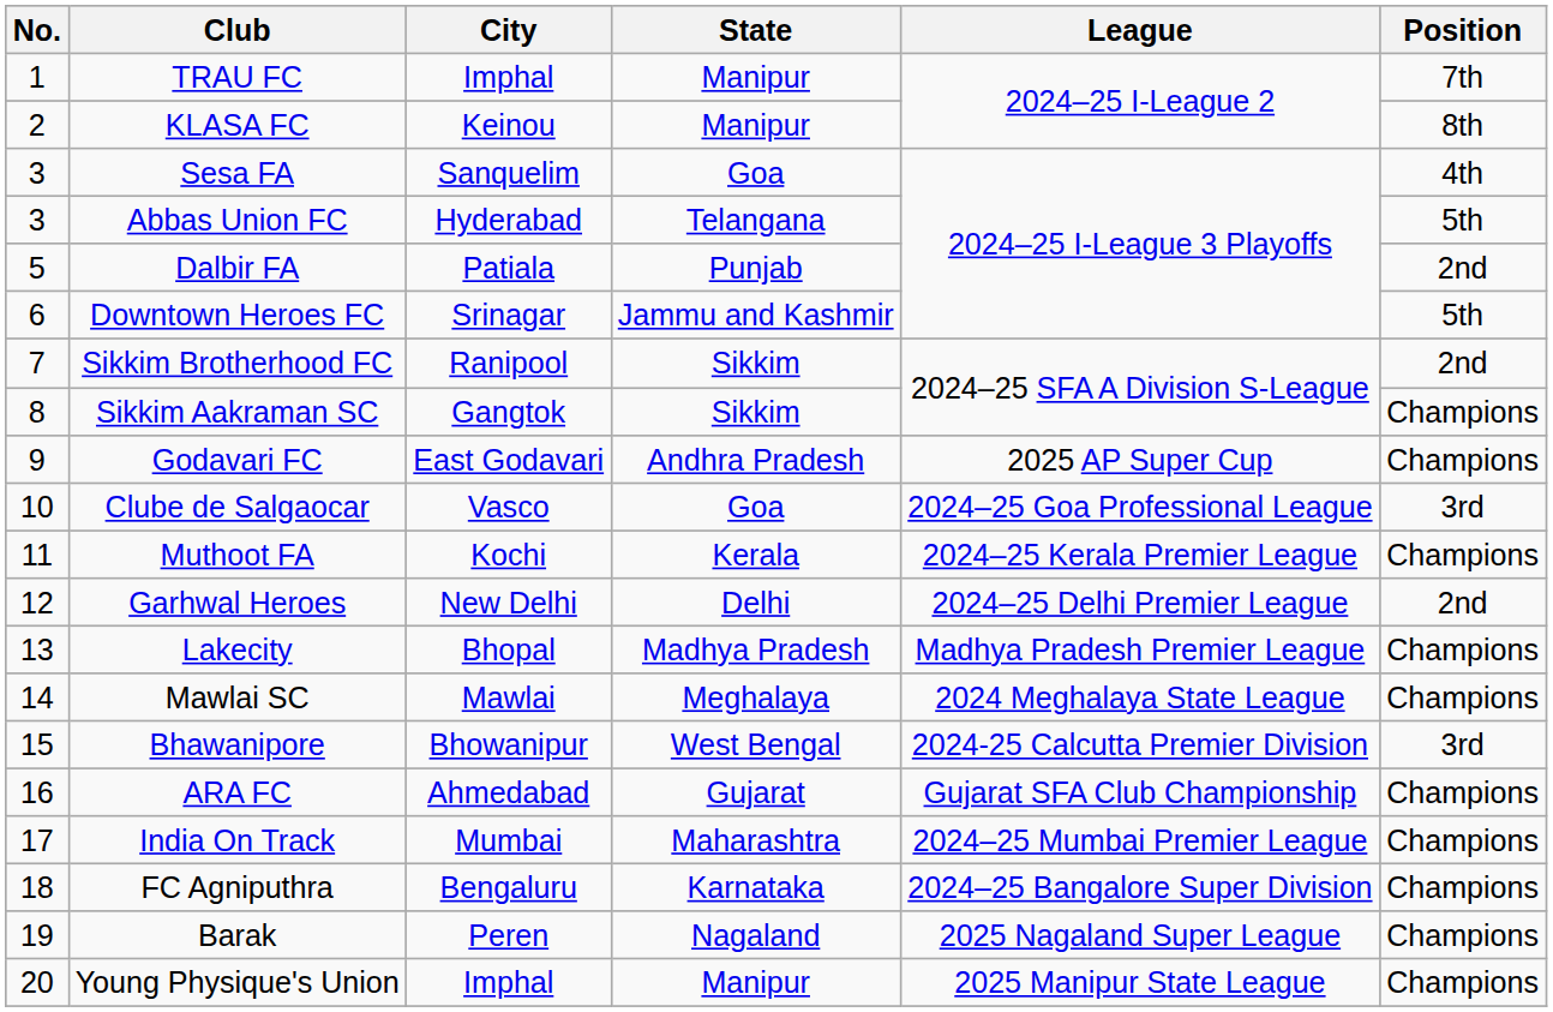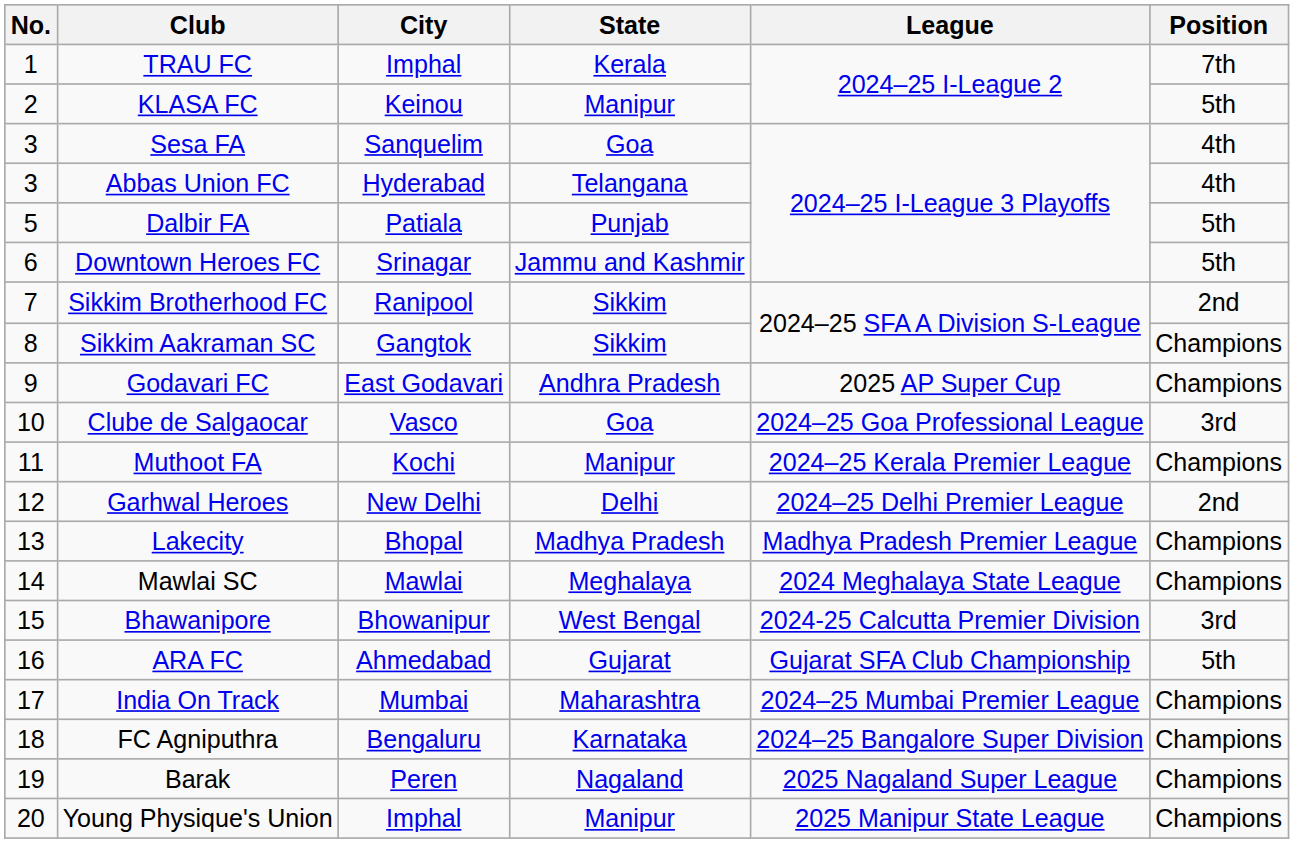 <table class="wikitable sortable" style="text-align: center; font-size:95%">
 <tr>
 <th>No.</th>
 <th>Club</th>
 <th>City</th>
 <th>State</th>
 <th>League</th>
 <th>Position</th>
 </tr>
 <tr>
 <td>1</td>
 <td><a href='#'>TRAU FC</a></td>
 <td><a href='#'>Imphal</a></td>
-<td><a href='#'>Manipur</a></td>
+<td><a href='#'>Kerala</a></td>
 <td rowspan="2"><a href='#'>2024–25 I-League 2</a></td>
 <td>7th</td>
 </tr>
 <tr>
 <td>2</td>
 <td><a href='#'>KLASA FC</a></td>
 <td><a href='#'>Keinou</a></td>
 <td><a href='#'>Manipur</a></td>
-<td>8th</td>
+<td>5th</td>
 </tr>
 <tr>
 <td>3</td>
 <td><a href='#'>Sesa FA</a></td>
 <td><a href='#'>Sanquelim</a></td>
 <td><a href='#'>Goa</a></td>
 <td rowspan="4"><a href='#'>2024–25 I-League 3 Playoffs</a></td>
 <td>4th</td>
 </tr>
 <tr>
 <td>3</td>
 <td><a href='#'>Abbas Union FC</a></td>
 <td><a href='#'>Hyderabad</a></td>
 <td><a href='#'>Telangana</a></td>
-<td>5th</td>
+<td>4th</td>
 </tr>
 <tr>
 <td>5</td>
 <td><a href='#'>Dalbir FA</a></td>
 <td><a href='#'>Patiala</a></td>
 <td><a href='#'>Punjab</a></td>
-<td>2nd</td>
+<td>5th</td>
 </tr>
 <tr>
 <td>6</td>
 <td><a href='#'>Downtown Heroes FC</a></td>
 <td><a href='#'>Srinagar</a></td>
 <td><a href='#'>Jammu and Kashmir</a></td>
 <td>5th</td>
 </tr>
 <tr>
 <td>7</td>
 <td><a href='#'>Sikkim Brotherhood FC</a></td>
 <td><a href='#'>Ranipool</a></td>
 <td><a href='#'>Sikkim</a></td>
 <td rowspan="2">2024–25 <a href='#'>SFA A Division S-League</a></td>
 <td>2nd</td>
 </tr>
 <tr>
 <td>8</td>
 <td><a href='#'>Sikkim Aakraman SC</a></td>
 <td><a href='#'>Gangtok</a></td>
 <td><a href='#'>Sikkim</a></td>
 <td>Champions</td>
 </tr>
 <tr>
 <td>9</td>
 <td><a href='#'>Godavari FC</a></td>
 <td><a href='#'>East Godavari</a></td>
 <td><a href='#'>Andhra Pradesh</a></td>
 <td>2025 <a href='#'>AP Super Cup</a></td>
 <td>Champions</td>
 </tr>
 <tr>
 <td>10</td>
 <td><a href='#'>Clube de Salgaocar</a></td>
 <td><a href='#'>Vasco</a></td>
 <td><a href='#'>Goa</a></td>
 <td><a href='#'>2024–25 Goa Professional League</a></td>
 <td>3rd</td>
 </tr>
 <tr>
 <td>11</td>
 <td><a href='#'>Muthoot FA</a></td>
 <td><a href='#'>Kochi</a></td>
-<td><a href='#'>Kerala</a></td>
+<td><a href='#'>Manipur</a></td>
 <td><a href='#'>2024–25 Kerala Premier League</a></td>
 <td>Champions</td>
 </tr>
 <tr>
 <td>12</td>
 <td><a href='#'>Garhwal Heroes</a></td>
 <td><a href='#'>New Delhi</a></td>
 <td><a href='#'>Delhi</a></td>
 <td><a href='#'>2024–25 Delhi Premier League</a></td>
 <td>2nd</td>
 </tr>
 <tr>
 <td>13</td>
 <td><a href='#'>Lakecity</a></td>
 <td><a href='#'>Bhopal</a></td>
 <td><a href='#'>Madhya Pradesh</a></td>
 <td><a href='#'>Madhya Pradesh Premier League</a></td>
 <td>Champions</td>
 </tr>
 <tr>
 <td>14</td>
 <td>Mawlai SC</td>
 <td><a href='#'>Mawlai</a></td>
 <td><a href='#'>Meghalaya</a></td>
 <td><a href='#'>2024 Meghalaya State League</a></td>
 <td>Champions</td>
 </tr>
 <tr>
 <td>15</td>
 <td><a href='#'>Bhawanipore</a></td>
 <td><a href='#'>Bhowanipur</a></td>
 <td><a href='#'>West Bengal</a></td>
 <td><a href='#'>2024-25 Calcutta Premier Division</a></td>
 <td>3rd</td>
 </tr>
 <tr>
 <td>16</td>
 <td><a href='#'>ARA FC</a></td>
 <td><a href='#'>Ahmedabad</a></td>
 <td><a href='#'>Gujarat</a></td>
 <td><a href='#'>Gujarat SFA Club Championship</a></td>
-<td>Champions</td>
+<td>5th</td>
 </tr>
 <tr>
 <td>17</td>
 <td><a href='#'>India On Track</a></td>
 <td><a href='#'>Mumbai</a></td>
 <td><a href='#'>Maharashtra</a></td>
 <td><a href='#'>2024–25 Mumbai Premier League</a></td>
 <td>Champions</td>
 </tr>
 <tr>
 <td>18</td>
 <td>FC Agniputhra</td>
 <td><a href='#'>Bengaluru</a></td>
 <td><a href='#'>Karnataka</a></td>
 <td><a href='#'>2024–25 Bangalore Super Division</a></td>
 <td>Champions</td>
 </tr>
 <tr>
 <td>19</td>
 <td>Barak</td>
 <td><a href='#'>Peren</a></td>
 <td><a href='#'>Nagaland</a></td>
 <td><a href='#'>2025 Nagaland Super League</a></td>
 <td>Champions</td>
 </tr>
 <tr>
 <td>20</td>
 <td>Young Physique's Union</td>
 <td><a href='#'>Imphal</a></td>
 <td><a href='#'>Manipur</a></td>
 <td><a href='#'>2025 Manipur State League</a></td>
 <td>Champions</td>
 </tr>
 </table>
